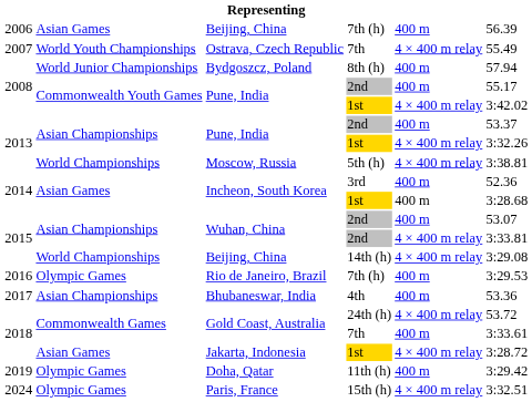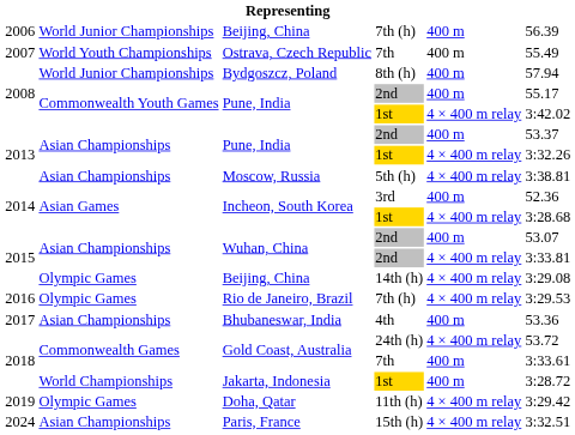 <table>
 <tr>
 <th colspan="6">Representing </th>
 </tr>
 <tr>
 <td>2006</td>
-<td><a href='#'>Asian Games</a></td>
+<td><a href='#'>World Junior Championships</a></td>
 <td><a href='#'>Beijing, China</a></td>
 <td>7th (h)</td>
 <td><a href='#'>400 m</a></td>
 <td>56.39</td>
 </tr>
 <tr>
 <td>2007</td>
 <td><a href='#'>World Youth Championships</a></td>
 <td><a href='#'>Ostrava, Czech Republic</a></td>
 <td>7th</td>
-<td><a href='#'>4 × 400 m relay</a></td>
+<td>400 m</td>
 <td>55.49</td>
 </tr>
 <tr>
 <td rowspan=3>2008</td>
 <td><a href='#'>World Junior Championships</a></td>
 <td><a href='#'>Bydgoszcz, Poland</a></td>
 <td>8th (h)</td>
 <td><a href='#'>400 m</a></td>
 <td>57.94</td>
 </tr>
 <tr>
 <td rowspan=2><a href='#'>Commonwealth Youth Games</a></td>
 <td rowspan=2><a href='#'>Pune, India</a></td>
 <td style="background:silver;">2nd</td>
 <td><a href='#'>400 m</a></td>
 <td>55.17</td>
 </tr>
 <tr>
 <td style="background:gold;">1st</td>
 <td><a href='#'>4 × 400 m relay</a></td>
 <td>3:42.02</td>
 </tr>
 <tr>
 <td rowspan=3>2013</td>
 <td rowspan=2><a href='#'>Asian Championships</a></td>
 <td rowspan=2><a href='#'>Pune, India</a></td>
 <td style="background:silver;">2nd</td>
 <td><a href='#'>400 m</a></td>
 <td>53.37</td>
 </tr>
 <tr>
 <td style="background:gold;">1st</td>
 <td><a href='#'>4 × 400 m relay</a></td>
 <td>3:32.26</td>
 </tr>
 <tr>
-<td><a href='#'>World Championships</a></td>
+<td><a href='#'>Asian Championships</a></td>
 <td><a href='#'>Moscow, Russia</a></td>
 <td>5th (h)</td>
 <td><a href='#'>4 × 400 m relay</a></td>
 <td>3:38.81</td>
 </tr>
 <tr>
 <td rowspan=2>2014</td>
 <td rowspan=2><a href='#'>Asian Games</a></td>
 <td rowspan=2><a href='#'>Incheon, South Korea</a></td>
 <td style="background:bronze;">3rd</td>
 <td><a href='#'>400 m</a></td>
 <td>52.36</td>
 </tr>
 <tr>
 <td style="background:gold;">1st</td>
-<td>400 m</td>
+<td><a href='#'>4 × 400 m relay</a></td>
 <td>3:28.68</td>
 </tr>
 <tr>
 <td rowspan=3>2015</td>
 <td rowspan=2><a href='#'>Asian Championships</a></td>
 <td rowspan=2><a href='#'>Wuhan, China</a></td>
 <td style="background:silver;">2nd</td>
 <td><a href='#'>400 m</a></td>
 <td>53.07</td>
 </tr>
 <tr>
 <td style="background:silver;">2nd</td>
 <td><a href='#'>4 × 400 m relay</a></td>
 <td>3:33.81</td>
 </tr>
 <tr>
-<td><a href='#'>World Championships</a></td>
+<td><a href='#'>Olympic Games</a></td>
 <td><a href='#'>Beijing, China</a></td>
 <td>14th (h)</td>
 <td><a href='#'>4 × 400 m relay</a></td>
 <td>3:29.08</td>
 </tr>
 <tr>
 <td>2016</td>
 <td><a href='#'>Olympic Games</a></td>
 <td><a href='#'>Rio de Janeiro, Brazil</a></td>
 <td>7th (h)</td>
-<td><a href='#'>400 m</a></td>
+<td><a href='#'>4 × 400 m relay</a></td>
 <td>3:29.53</td>
 </tr>
 <tr>
 <td>2017</td>
 <td><a href='#'>Asian Championships</a></td>
 <td><a href='#'>Bhubaneswar, India</a></td>
 <td>4th</td>
 <td><a href='#'>400 m</a></td>
 <td>53.36</td>
 </tr>
 <tr>
 <td rowspan=3>2018</td>
 <td rowspan=2><a href='#'>Commonwealth Games</a></td>
 <td rowspan=2><a href='#'>Gold Coast, Australia</a></td>
 <td>24th (h)</td>
 <td><a href='#'>4 × 400 m relay</a></td>
 <td>53.72</td>
 </tr>
 <tr>
 <td>7th</td>
 <td><a href='#'>400 m</a></td>
 <td>3:33.61</td>
 </tr>
 <tr>
-<td><a href='#'>Asian Games</a></td>
+<td><a href='#'>World Championships</a></td>
 <td><a href='#'>Jakarta, Indonesia</a></td>
 <td bgcolor=gold>1st</td>
-<td><a href='#'>4 × 400 m relay</a></td>
+<td><a href='#'>400 m</a></td>
 <td>3:28.72</td>
 </tr>
 <tr>
 <td>2019</td>
 <td><a href='#'>Olympic Games</a></td>
 <td><a href='#'>Doha, Qatar</a></td>
 <td>11th (h)</td>
-<td><a href='#'>400 m</a></td>
+<td><a href='#'>4 × 400 m relay</a></td>
 <td>3:29.42</td>
 </tr>
 <tr>
 <td>2024</td>
-<td><a href='#'>Olympic Games</a></td>
+<td><a href='#'>Asian Championships</a></td>
 <td><a href='#'>Paris, France</a></td>
 <td>15th (h)</td>
 <td><a href='#'>4 × 400 m relay</a></td>
 <td>3:32.51</td>
 </tr>
 </table>
